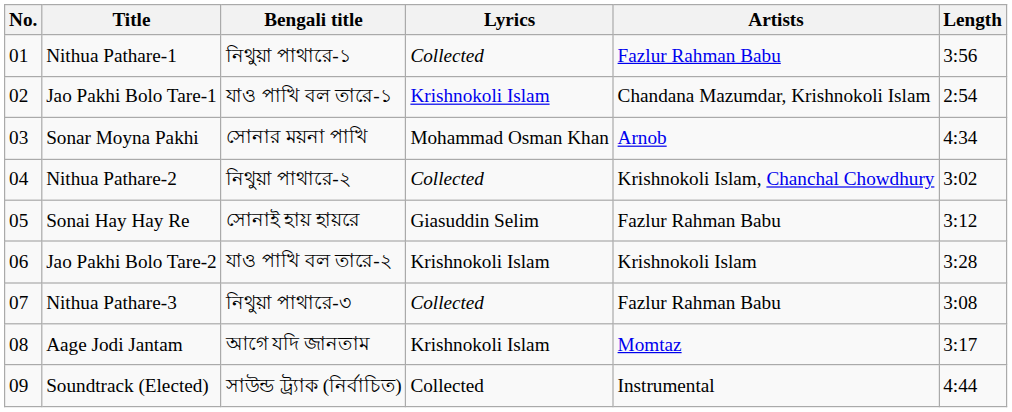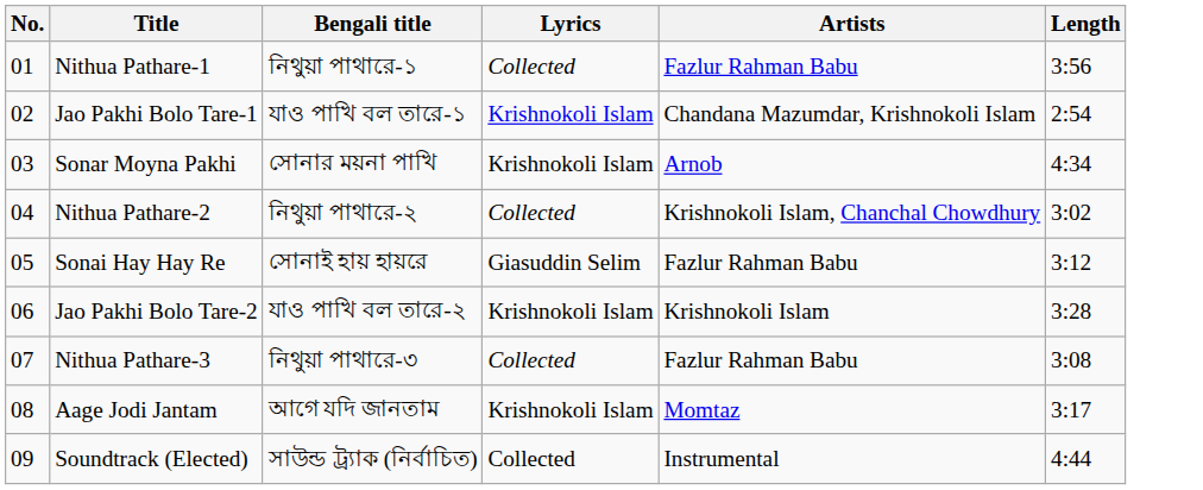 <table class="wikitable">
 <tr>
 <th>No.</th>
 <th>Title</th>
 <th>Bengali title</th>
 <th>Lyrics</th>
 <th>Artists</th>
 <th>Length</th>
 </tr>
 <tr>
 <td>01</td>
 <td>Nithua Pathare-1</td>
 <td>নিথুয়া পাথারে-১</td>
 <td><em>Collected</em></td>
 <td><a href='#'>Fazlur Rahman Babu</a></td>
 <td>3:56</td>
 </tr>
 <tr>
 <td>02</td>
 <td>Jao Pakhi Bolo Tare-1</td>
 <td>যাও পাখি বল তারে-১</td>
 <td><a href='#'>Krishnokoli Islam</a></td>
 <td>Chandana Mazumdar, Krishnokoli Islam</td>
 <td>2:54</td>
 </tr>
 <tr>
 <td>03</td>
 <td>Sonar Moyna Pakhi</td>
 <td>সোনার ময়না পাখি</td>
-<td>Mohammad Osman Khan</td>
+<td>Krishnokoli Islam</td>
 <td><a href='#'>Arnob</a></td>
 <td>4:34</td>
 </tr>
 <tr>
 <td>04</td>
 <td>Nithua Pathare-2</td>
 <td>নিথুয়া পাথারে-২</td>
 <td><em>Collected</em></td>
 <td>Krishnokoli Islam, <a href='#'>Chanchal Chowdhury</a></td>
 <td>3:02</td>
 </tr>
 <tr>
 <td>05</td>
 <td>Sonai Hay Hay Re</td>
 <td>সোনাই হায় হায়রে</td>
 <td>Giasuddin Selim</td>
 <td>Fazlur Rahman Babu</td>
 <td>3:12</td>
 </tr>
 <tr>
 <td>06</td>
 <td>Jao Pakhi Bolo Tare-2</td>
 <td>যাও পাখি বল তারে-২</td>
 <td>Krishnokoli Islam</td>
 <td>Krishnokoli Islam</td>
 <td>3:28</td>
 </tr>
 <tr>
 <td>07</td>
 <td>Nithua Pathare-3</td>
 <td>নিথুয়া পাথারে-৩</td>
 <td><em>Collected</em></td>
 <td>Fazlur Rahman Babu</td>
 <td>3:08</td>
 </tr>
 <tr>
 <td>08</td>
 <td>Aage Jodi Jantam</td>
 <td>আগে যদি জানতাম</td>
 <td>Krishnokoli Islam</td>
 <td><a href='#'>Momtaz</a></td>
 <td>3:17</td>
 </tr>
 <tr>
 <td>09</td>
 <td>Soundtrack (Elected)</td>
 <td>সাউন্ড ট্র্যাক (নির্বাচিত)</td>
 <td rowspan="2">Collected</td>
 <td>Instrumental</td>
 <td>4:44</td>
 </tr>
 </table>
